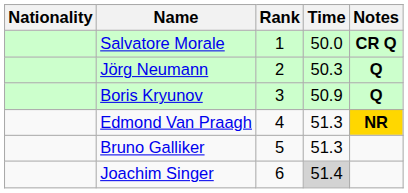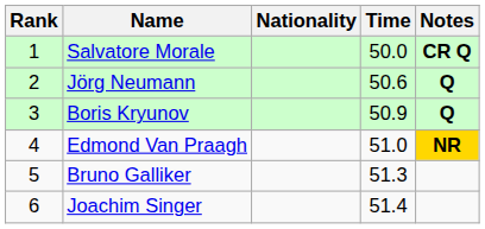 <table class="wikitable sortable" style="text-align:center">
 <tr>
+<th>Rank</th>
+<th>Name</th>
 <th>Nationality</th>
-<th>Name</th>
-<th>Rank</th>
 <th>Time</th>
 <th>Notes</th>
 </tr>
 <tr bgcolor=ccffcc>
+<td>1</td>
+<td align=left><a href='#'>Salvatore Morale</a></td>
 <td align=left></td>
-<td align=left><a href='#'>Salvatore Morale</a></td>
-<td>1</td>
 <td>50.0</td>
 <td><strong>CR Q</strong></td>
 </tr>
 <tr bgcolor=ccffcc>
+<td>2</td>
+<td align=left><a href='#'>Jörg Neumann</a></td>
 <td align=left></td>
-<td align=left><a href='#'>Jörg Neumann</a></td>
-<td>2</td>
-<td>50.3</td>
+<td>50.6</td>
 <td><strong>Q</strong></td>
 </tr>
 <tr bgcolor=ccffcc>
+<td>3</td>
+<td align=left><a href='#'>Boris Kryunov</a></td>
 <td align=left></td>
-<td align=left><a href='#'>Boris Kryunov</a></td>
-<td>3</td>
 <td>50.9</td>
 <td><strong>Q</strong></td>
 </tr>
 <tr>
+<td>4</td>
+<td align=left><a href='#'>Edmond Van Praagh</a></td>
 <td align=left></td>
-<td align=left><a href='#'>Edmond Van Praagh</a></td>
-<td>4</td>
-<td>51.3</td>
+<td>51.0</td>
 <td style="background: gold;"><strong>NR</strong></td>
 </tr>
 <tr>
+<td>5</td>
+<td align=left><a href='#'>Bruno Galliker</a></td>
 <td align=left></td>
-<td align=left><a href='#'>Bruno Galliker</a></td>
-<td>5</td>
 <td>51.3</td>
 <td></td>
 </tr>
 <tr>
+<td>6</td>
+<td align=left><a href='#'>Joachim Singer</a></td>
 <td align=left></td>
-<td align=left><a href='#'>Joachim Singer</a></td>
-<td>6</td>
-<td style="background: lightgrey;">51.4</td>
+<td>51.4</td>
 <td></td>
 </tr>
 </table>
